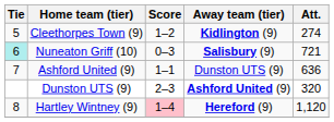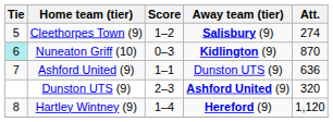 <table class="wikitable" style="text-align: center; font-size:85%">
 <tr>
 <th>Tie</th>
 <th>Home team (tier)</th>
 <th>Score</th>
 <th>Away team (tier)</th>
 <th>Att.</th>
 </tr>
 <tr>
 <td>5</td>
 <td><a href='#'>Cleethorpes Town</a> (9)</td>
 <td>1–2</td>
-<td><strong><a href='#'>Kidlington</a></strong> (9)</td>
+<td><strong><a href='#'>Salisbury</a></strong> (9)</td>
 <td>274</td>
 </tr>
 <tr>
 <td style="background: paleturquoise;">6</td>
 <td><a href='#'>Nuneaton Griff</a> (10)</td>
 <td>0–3</td>
-<td><strong><a href='#'>Salisbury</a></strong> (9)</td>
-<td>721</td>
+<td><strong><a href='#'>Kidlington</a></strong> (9)</td>
+<td>870</td>
 </tr>
 <tr>
 <td>7</td>
 <td><a href='#'>Ashford United</a> (9)</td>
 <td>1–1</td>
 <td><a href='#'>Dunston UTS</a> (9)</td>
 <td>636</td>
 </tr>
 <tr style="background:white;">
 <td><em></em></td>
 <td><a href='#'>Dunston UTS</a> (9)</td>
 <td>2–3</td>
 <td><strong><a href='#'>Ashford United</a></strong> (9)</td>
 <td>320</td>
 </tr>
 <tr>
 <td>8</td>
 <td><a href='#'>Hartley Wintney</a> (9)</td>
-<td style="background: pink;">1–4</td>
+<td>1–4</td>
 <td><strong><a href='#'>Hereford</a></strong> (9)</td>
 <td>1,120</td>
 </tr>
 <tr>
 </tr>
 </table>
